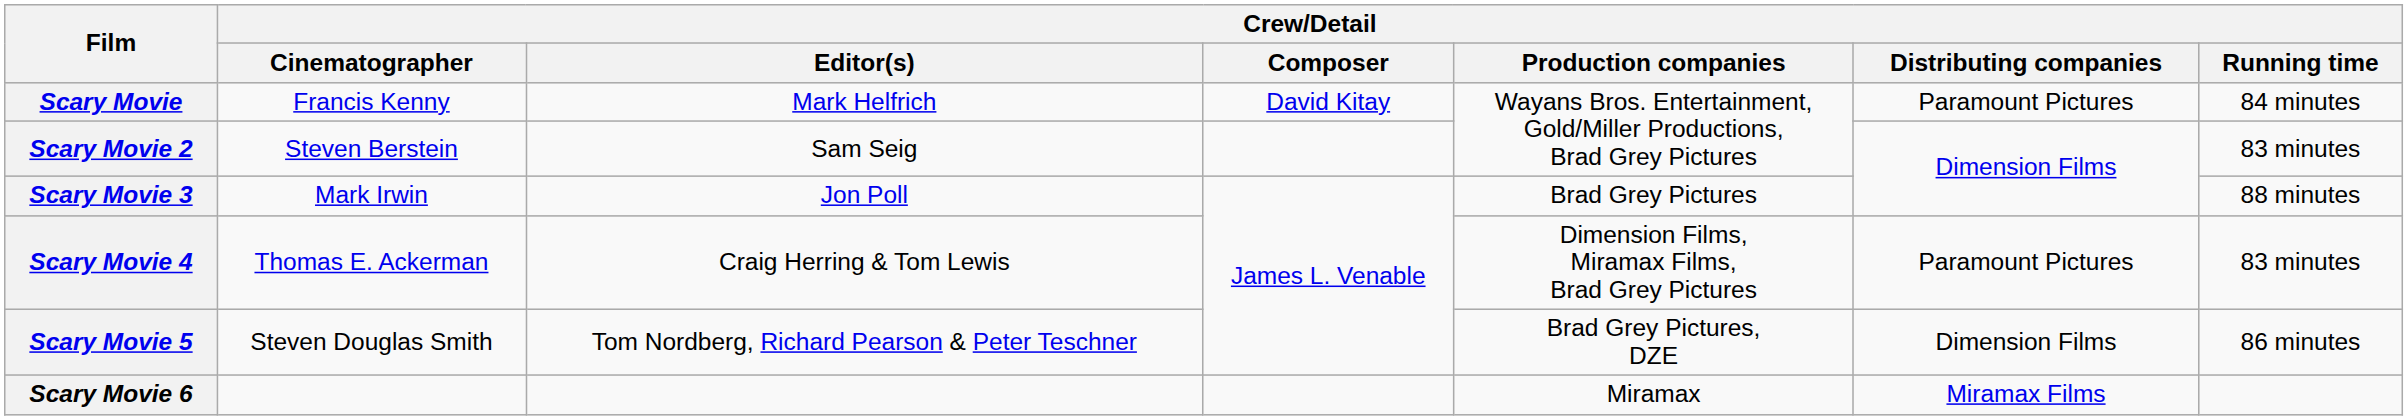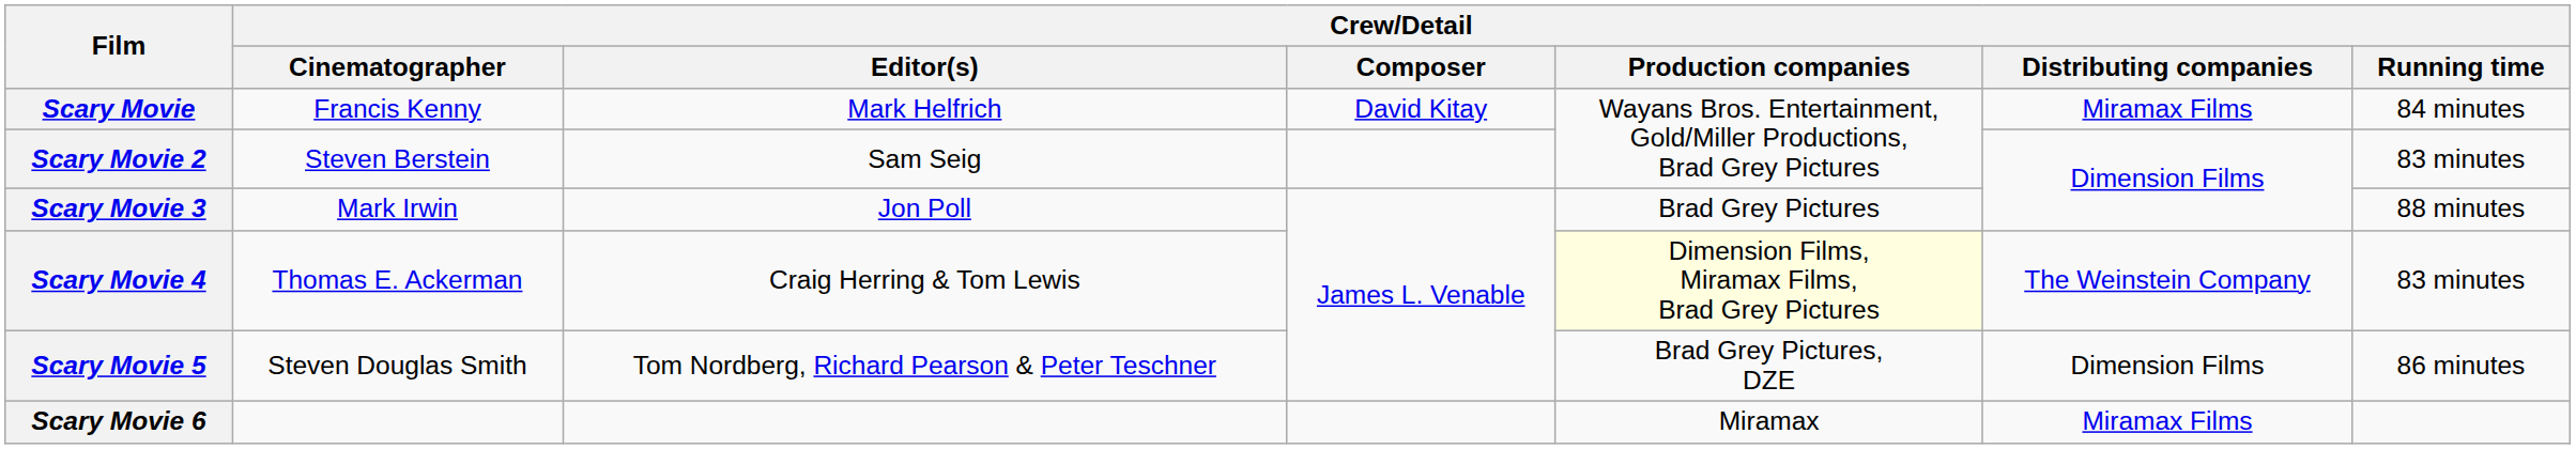 <table class="wikitable sortable" style="text-align:center; width:99%;">
 <tr>
 <th rowspan="2">Film</th>
 <th colspan="7">Crew/Detail</th>
 </tr>
 <tr>
 <th style="text-align:center;">Cinematographer</th>
 <th style="text-align:center;">Editor(s)</th>
 <th style="text-align:center;">Composer</th>
 <th style="text-align:center;">Production companies</th>
 <th style="text-align:center;">Distributing companies</th>
 <th style="text-align:center;">Running time</th>
 </tr>
 <tr>
 <th><em><a href='#'>Scary Movie</a></em></th>
 <td><a href='#'>Francis Kenny</a></td>
 <td><a href='#'>Mark Helfrich</a></td>
 <td><a href='#'>David Kitay</a></td>
 <td rowspan="2">Wayans Bros. Entertainment,<br>Gold/Miller Productions,<br>Brad Grey Pictures</td>
-<td>Paramount Pictures</td>
+<td><a href='#'>Miramax Films</a></td>
 <td>84 minutes</td>
 </tr>
 <tr>
 <th><em><a href='#'>Scary Movie 2</a></em></th>
 <td><a href='#'>Steven Berstein</a></td>
 <td>Sam Seig</td>
 <td></td>
 <td rowspan="2"><a href='#'>Dimension Films</a></td>
 <td>83 minutes</td>
 </tr>
 <tr>
 <th><em><a href='#'>Scary Movie 3</a></em></th>
 <td><a href='#'>Mark Irwin</a></td>
 <td><a href='#'>Jon Poll</a></td>
 <td rowspan="3"><a href='#'>James L. Venable</a></td>
 <td>Brad Grey Pictures</td>
 <td>88 minutes</td>
 </tr>
 <tr>
 <th><em><a href='#'>Scary Movie 4</a></em></th>
 <td><a href='#'>Thomas E. Ackerman</a></td>
 <td>Craig Herring & Tom Lewis</td>
-<td>Dimension Films,<br>Miramax Films,<br>Brad Grey Pictures</td>
-<td>Paramount Pictures</td>
+<td style="background: lightyellow;">Dimension Films,<br>Miramax Films,<br>Brad Grey Pictures</td>
+<td><a href='#'>The Weinstein Company</a></td>
 <td>83 minutes</td>
 </tr>
 <tr>
 <th><em><a href='#'>Scary Movie 5</a></em></th>
 <td>Steven Douglas Smith</td>
 <td>Tom Nordberg, <a href='#'>Richard Pearson</a> & <a href='#'>Peter Teschner</a></td>
 <td>Brad Grey Pictures,<br>DZE</td>
 <td>Dimension Films</td>
 <td>86 minutes</td>
 </tr>
 <tr>
 <th><em>Scary Movie 6</em></th>
 <td></td>
 <td></td>
 <td></td>
 <td>Miramax</td>
 <td><a href='#'>Miramax Films</a></td>
 <td></td>
 </tr>
 </table>
